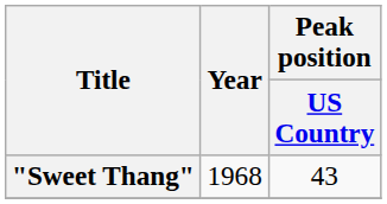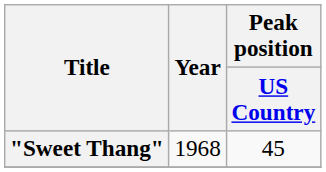 <table class="wikitable plainrowheaders" style="text-align:center;">
 <tr>
 <th scope="col" rowspan = "2">Title</th>
 <th scope="col" rowspan = "2">Year</th>
 <th scope="col" colspan="1">Peak<br>position</th>
 </tr>
 <tr>
 <th><a href='#'>US<br>Country</a><br></th>
 </tr>
 <tr>
 <th scope = "row">"Sweet Thang"</th>
 <td>1968</td>
-<td>43</td>
+<td>45</td>
 </tr>
 <tr>
 </tr>
 </table>
